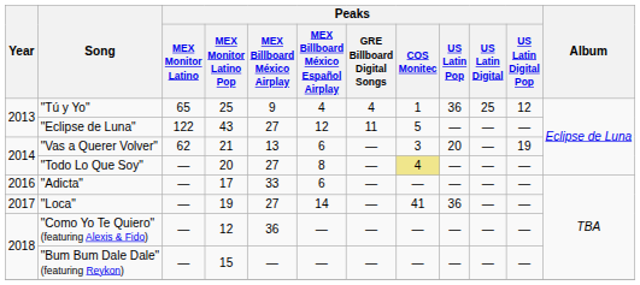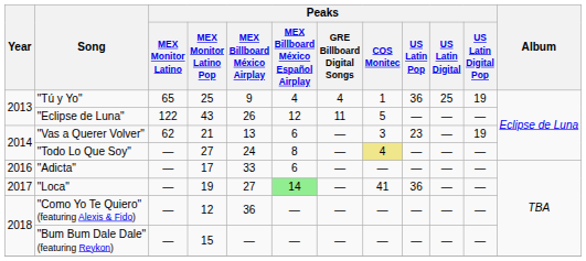 <table class="wikitable">
 <tr>
 <th rowspan="2">Year</th>
 <th rowspan="2">Song</th>
 <th colspan="9">Peaks</th>
 <th rowspan="2">Album</th>
 </tr>
 <tr>
 <th width="30"><small><a href='#'>MEX Monitor Latino</a></small></th>
 <th width="30"><small><a href='#'>MEX Monitor Latino Pop</a></small></th>
 <th width="30"><small><a href='#'>MEX Billboard México Airplay</a></small></th>
 <th width="30"><small><a href='#'>MEX Billboard México Español Airplay</a></small></th>
 <th width="30"><small>GRE Billboard Digital Songs</small></th>
 <th width="30"><small><a href='#'>COS Monitec</a></small></th>
 <th width="30"><small><a href='#'>US Latin Pop</a></small></th>
 <th width="30"><small><a href='#'>US Latin Digital</a></small></th>
 <th width="30"><small><a href='#'>US Latin Digital Pop</a></small></th>
 </tr>
 <tr>
 <td rowspan="2">2013</td>
 <td>"Tú y Yo"</td>
 <td align="center">65</td>
 <td align="center">25</td>
 <td align="center">9</td>
 <td align="center">4</td>
 <td align="center">4</td>
 <td align="center">1</td>
 <td align="center">36</td>
 <td align="center">25</td>
-<td align="center">12</td>
+<td align="center">19</td>
 <td rowspan="4" align="center"><em><a href='#'>Eclipse de Luna</a></em></td>
 </tr>
 <tr>
 <td>"Eclipse de Luna"</td>
 <td align="center">122</td>
 <td align="center">43</td>
-<td align="center">27</td>
+<td align="center">26</td>
 <td align="center">12</td>
 <td align="center">11</td>
 <td align="center">5</td>
 <td align="center">—</td>
 <td align="center">—</td>
 <td align="center">—</td>
 </tr>
 <tr>
 <td rowspan="2">2014</td>
 <td>"Vas a Querer Volver"</td>
 <td align="center">62</td>
 <td align="center">21</td>
 <td align="center">13</td>
 <td align="center">6</td>
 <td align="center">—</td>
 <td align="center">3</td>
-<td align="center">20</td>
+<td align="center">23</td>
 <td align="center">—</td>
 <td align="center">19</td>
 </tr>
 <tr>
 <td>"Todo Lo Que Soy" <br></td>
 <td align="center">—</td>
-<td align="center">20</td>
 <td align="center">27</td>
+<td align="center">24</td>
 <td align="center">8</td>
 <td align="center">—</td>
 <td align="center" style="background: khaki;">4</td>
 <td align="center">—</td>
 <td align="center">—</td>
 <td align="center">—</td>
 </tr>
 <tr>
 <td rowspan="1">2016</td>
 <td>"Adicta"</td>
 <td align="center">—</td>
 <td align="center">17</td>
 <td align="center">33</td>
 <td align="center">6</td>
 <td align="center">—</td>
 <td align="center">—</td>
 <td align="center">—</td>
 <td align="center">—</td>
 <td align="center">—</td>
 <td rowspan="4" align="center"><em>TBA</em></td>
 </tr>
 <tr>
 <td rowspan="1">2017</td>
 <td>"Loca" <br></td>
 <td align="center">—</td>
 <td align="center">19</td>
 <td align="center">27</td>
-<td align="center">14</td>
+<td align="center" style="background: lightgreen;">14</td>
 <td align="center">—</td>
 <td align="center">41</td>
 <td align="center">36</td>
 <td align="center">—</td>
 <td align="center">—</td>
 </tr>
 <tr>
 <td rowspan="2">2018</td>
 <td>"Como Yo Te Quiero"<br><small>(featuring <a href='#'>Alexis & Fido</a>)</small></td>
 <td align="center">—</td>
 <td align="center">12</td>
 <td align="center">36</td>
 <td align="center">—</td>
 <td align="center">—</td>
 <td align="center">—</td>
 <td align="center">—</td>
 <td align="center">—</td>
 <td align="center">—</td>
 </tr>
 <tr>
 <td>"Bum Bum Dale Dale"<br><small>(featuring <a href='#'>Reykon</a>)</small></td>
 <td align="center">—</td>
 <td align="center">15</td>
 <td align="center">—</td>
 <td align="center">—</td>
 <td align="center">—</td>
 <td align="center">—</td>
 <td align="center">—</td>
 <td align="center">—</td>
 <td align="center">—</td>
 </tr>
 <tr>
 </tr>
 </table>
